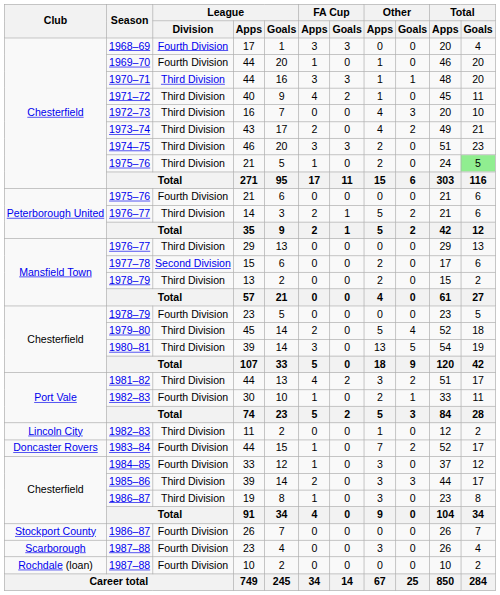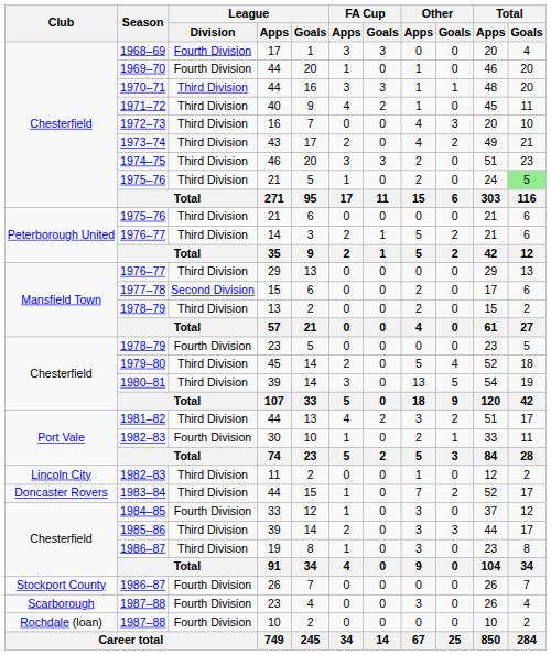 <table class="wikitable" style="text-align:center">
 <tr>
 <th rowspan="2">Club</th>
 <th rowspan="2">Season</th>
 <th colspan="3">League</th>
 <th colspan="2">FA Cup</th>
 <th colspan="2">Other</th>
 <th colspan="2">Total</th>
 </tr>
 <tr>
 <th>Division</th>
 <th>Apps</th>
 <th>Goals</th>
 <th>Apps</th>
 <th>Goals</th>
 <th>Apps</th>
 <th>Goals</th>
 <th>Apps</th>
 <th>Goals</th>
 </tr>
 <tr>
 <td rowspan="9"><a href='#'>Chesterfield</a></td>
 <td><a href='#'>1968–69</a></td>
 <td><a href='#'>Fourth Division</a></td>
 <td>17</td>
 <td>1</td>
 <td>3</td>
 <td>3</td>
 <td>0</td>
 <td>0</td>
 <td>20</td>
 <td>4</td>
 </tr>
 <tr>
 <td><a href='#'>1969–70</a></td>
 <td>Fourth Division</td>
 <td>44</td>
 <td>20</td>
 <td>1</td>
 <td>0</td>
 <td>1</td>
 <td>0</td>
 <td>46</td>
 <td>20</td>
 </tr>
 <tr>
 <td><a href='#'>1970–71</a></td>
 <td><a href='#'>Third Division</a></td>
 <td>44</td>
 <td>16</td>
 <td>3</td>
 <td>3</td>
 <td>1</td>
 <td>1</td>
 <td>48</td>
 <td>20</td>
 </tr>
 <tr>
 <td><a href='#'>1971–72</a></td>
 <td>Third Division</td>
 <td>40</td>
 <td>9</td>
 <td>4</td>
 <td>2</td>
 <td>1</td>
 <td>0</td>
 <td>45</td>
 <td>11</td>
 </tr>
 <tr>
 <td><a href='#'>1972–73</a></td>
 <td>Third Division</td>
 <td>16</td>
 <td>7</td>
 <td>0</td>
 <td>0</td>
 <td>4</td>
 <td>3</td>
 <td>20</td>
 <td>10</td>
 </tr>
 <tr>
 <td><a href='#'>1973–74</a></td>
 <td>Third Division</td>
 <td>43</td>
 <td>17</td>
 <td>2</td>
 <td>0</td>
 <td>4</td>
 <td>2</td>
 <td>49</td>
 <td>21</td>
 </tr>
 <tr>
 <td><a href='#'>1974–75</a></td>
 <td>Third Division</td>
 <td>46</td>
 <td>20</td>
 <td>3</td>
 <td>3</td>
 <td>2</td>
 <td>0</td>
 <td>51</td>
 <td>23</td>
 </tr>
 <tr>
 <td><a href='#'>1975–76</a></td>
 <td>Third Division</td>
 <td>21</td>
 <td>5</td>
 <td>1</td>
 <td>0</td>
 <td>2</td>
 <td>0</td>
 <td>24</td>
 <td style="background: lightgreen;">5</td>
 </tr>
 <tr>
 <th colspan="2">Total</th>
 <th>271</th>
 <th>95</th>
 <th>17</th>
 <th>11</th>
 <th>15</th>
 <th>6</th>
 <th>303</th>
 <th>116</th>
 </tr>
 <tr>
 <td rowspan="3"><a href='#'>Peterborough United</a></td>
 <td><a href='#'>1975–76</a></td>
-<td>Fourth Division</td>
+<td>Third Division</td>
 <td>21</td>
 <td>6</td>
 <td>0</td>
 <td>0</td>
 <td>0</td>
 <td>0</td>
 <td>21</td>
 <td>6</td>
 </tr>
 <tr>
 <td><a href='#'>1976–77</a></td>
 <td>Third Division</td>
 <td>14</td>
 <td>3</td>
 <td>2</td>
 <td>1</td>
 <td>5</td>
 <td>2</td>
 <td>21</td>
 <td>6</td>
 </tr>
 <tr>
 <th colspan="2">Total</th>
 <th>35</th>
 <th>9</th>
 <th>2</th>
 <th>1</th>
 <th>5</th>
 <th>2</th>
 <th>42</th>
 <th>12</th>
 </tr>
 <tr>
 <td rowspan="4"><a href='#'>Mansfield Town</a></td>
 <td><a href='#'>1976–77</a></td>
 <td>Third Division</td>
 <td>29</td>
 <td>13</td>
 <td>0</td>
 <td>0</td>
 <td>0</td>
 <td>0</td>
 <td>29</td>
 <td>13</td>
 </tr>
 <tr>
 <td><a href='#'>1977–78</a></td>
 <td><a href='#'>Second Division</a></td>
 <td>15</td>
 <td>6</td>
 <td>0</td>
 <td>0</td>
 <td>2</td>
 <td>0</td>
 <td>17</td>
 <td>6</td>
 </tr>
 <tr>
 <td><a href='#'>1978–79</a></td>
 <td>Third Division</td>
 <td>13</td>
 <td>2</td>
 <td>0</td>
 <td>0</td>
 <td>2</td>
 <td>0</td>
 <td>15</td>
 <td>2</td>
 </tr>
 <tr>
 <th colspan="2">Total</th>
 <th>57</th>
 <th>21</th>
 <th>0</th>
 <th>0</th>
 <th>4</th>
 <th>0</th>
 <th>61</th>
 <th>27</th>
 </tr>
 <tr>
 <td rowspan="4">Chesterfield</td>
 <td><a href='#'>1978–79</a></td>
 <td>Fourth Division</td>
 <td>23</td>
 <td>5</td>
 <td>0</td>
 <td>0</td>
 <td>0</td>
 <td>0</td>
 <td>23</td>
 <td>5</td>
 </tr>
 <tr>
 <td><a href='#'>1979–80</a></td>
 <td>Third Division</td>
 <td>45</td>
 <td>14</td>
 <td>2</td>
 <td>0</td>
 <td>5</td>
 <td>4</td>
 <td>52</td>
 <td>18</td>
 </tr>
 <tr>
 <td><a href='#'>1980–81</a></td>
 <td>Third Division</td>
 <td>39</td>
 <td>14</td>
 <td>3</td>
 <td>0</td>
 <td>13</td>
 <td>5</td>
 <td>54</td>
 <td>19</td>
 </tr>
 <tr>
 <th colspan="2">Total</th>
 <th>107</th>
 <th>33</th>
 <th>5</th>
 <th>0</th>
 <th>18</th>
 <th>9</th>
 <th>120</th>
 <th>42</th>
 </tr>
 <tr>
 <td rowspan="3"><a href='#'>Port Vale</a></td>
 <td><a href='#'>1981–82</a></td>
 <td>Third Division</td>
 <td>44</td>
 <td>13</td>
 <td>4</td>
 <td>2</td>
 <td>3</td>
 <td>2</td>
 <td>51</td>
 <td>17</td>
 </tr>
 <tr>
 <td><a href='#'>1982–83</a></td>
 <td>Fourth Division</td>
 <td>30</td>
 <td>10</td>
 <td>1</td>
 <td>0</td>
 <td>2</td>
 <td>1</td>
 <td>33</td>
 <td>11</td>
 </tr>
 <tr>
 <th colspan="2">Total</th>
 <th>74</th>
 <th>23</th>
 <th>5</th>
 <th>2</th>
 <th>5</th>
 <th>3</th>
 <th>84</th>
 <th>28</th>
 </tr>
 <tr>
 <td><a href='#'>Lincoln City</a></td>
 <td><a href='#'>1982–83</a></td>
 <td>Third Division</td>
 <td>11</td>
 <td>2</td>
 <td>0</td>
 <td>0</td>
 <td>1</td>
 <td>0</td>
 <td>12</td>
 <td>2</td>
 </tr>
 <tr>
 <td><a href='#'>Doncaster Rovers</a></td>
 <td><a href='#'>1983–84</a></td>
-<td>Fourth Division</td>
+<td>Third Division</td>
 <td>44</td>
 <td>15</td>
 <td>1</td>
 <td>0</td>
 <td>7</td>
 <td>2</td>
 <td>52</td>
 <td>17</td>
 </tr>
 <tr>
 <td rowspan="4">Chesterfield</td>
 <td><a href='#'>1984–85</a></td>
 <td>Fourth Division</td>
 <td>33</td>
 <td>12</td>
 <td>1</td>
 <td>0</td>
 <td>3</td>
 <td>0</td>
 <td>37</td>
 <td>12</td>
 </tr>
 <tr>
 <td><a href='#'>1985–86</a></td>
 <td>Third Division</td>
 <td>39</td>
 <td>14</td>
 <td>2</td>
 <td>0</td>
 <td>3</td>
 <td>3</td>
 <td>44</td>
 <td>17</td>
 </tr>
 <tr>
 <td><a href='#'>1986–87</a></td>
 <td>Third Division</td>
 <td>19</td>
 <td>8</td>
 <td>1</td>
 <td>0</td>
 <td>3</td>
 <td>0</td>
 <td>23</td>
 <td>8</td>
 </tr>
 <tr>
 <th colspan="2">Total</th>
 <th>91</th>
 <th>34</th>
 <th>4</th>
 <th>0</th>
 <th>9</th>
 <th>0</th>
 <th>104</th>
 <th>34</th>
 </tr>
 <tr>
 <td><a href='#'>Stockport County</a></td>
 <td><a href='#'>1986–87</a></td>
 <td>Fourth Division</td>
 <td>26</td>
 <td>7</td>
 <td>0</td>
 <td>0</td>
 <td>0</td>
 <td>0</td>
 <td>26</td>
 <td>7</td>
 </tr>
 <tr>
 <td><a href='#'>Scarborough</a></td>
 <td><a href='#'>1987–88</a></td>
 <td>Fourth Division</td>
 <td>23</td>
 <td>4</td>
 <td>0</td>
 <td>0</td>
 <td>3</td>
 <td>0</td>
 <td>26</td>
 <td>4</td>
 </tr>
 <tr>
 <td><a href='#'>Rochdale</a> (loan)</td>
 <td><a href='#'>1987–88</a></td>
 <td>Fourth Division</td>
 <td>10</td>
 <td>2</td>
 <td>0</td>
 <td>0</td>
 <td>0</td>
 <td>0</td>
 <td>10</td>
 <td>2</td>
 </tr>
 <tr>
 <th colspan="3">Career total</th>
 <th>749</th>
 <th>245</th>
 <th>34</th>
 <th>14</th>
 <th>67</th>
 <th>25</th>
 <th>850</th>
 <th>284</th>
 </tr>
 </table>
